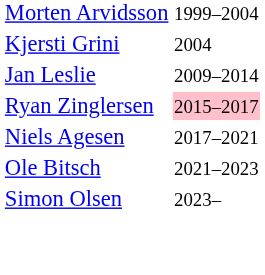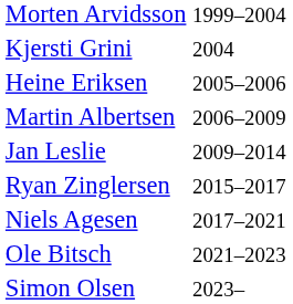 <table>
 <tr>
 <td></td>
 <td><a href='#'>Morten Arvidsson</a></td>
 <td><small>1999–2004</small></td>
 <td></td>
 </tr>
 <tr>
 <td></td>
 <td><a href='#'>Kjersti Grini</a></td>
 <td><small>2004</small></td>
 <td></td>
 </tr>
 <tr>
 <td></td>
+<td><a href='#'>Heine Eriksen</a></td>
+<td><small>2005–2006</small></td>
+<td></td>
+</tr>
+<tr>
+<td></td>
+<td><a href='#'>Martin Albertsen</a></td>
+<td><small>2006–2009</small></td>
+<td></td>
+</tr>
+<tr>
+<td></td>
 <td><a href='#'>Jan Leslie</a></td>
 <td><small>2009–2014</small></td>
 <td></td>
 </tr>
 <tr>
 <td></td>
 <td><a href='#'>Ryan Zinglersen</a></td>
-<td style="background: pink;"><small>2015–2017</small></td>
+<td><small>2015–2017</small></td>
 <td></td>
 </tr>
 <tr>
 <td></td>
 <td><a href='#'>Niels Agesen</a></td>
 <td><small>2017–2021</small></td>
 <td></td>
 </tr>
 <tr>
 <td></td>
 <td><a href='#'>Ole Bitsch</a></td>
 <td><small>2021–2023</small></td>
 <td></td>
 </tr>
 <tr>
 <td></td>
 <td><a href='#'>Simon Olsen</a></td>
 <td><small>2023–</small></td>
 <td></td>
 </tr>
 </table>
